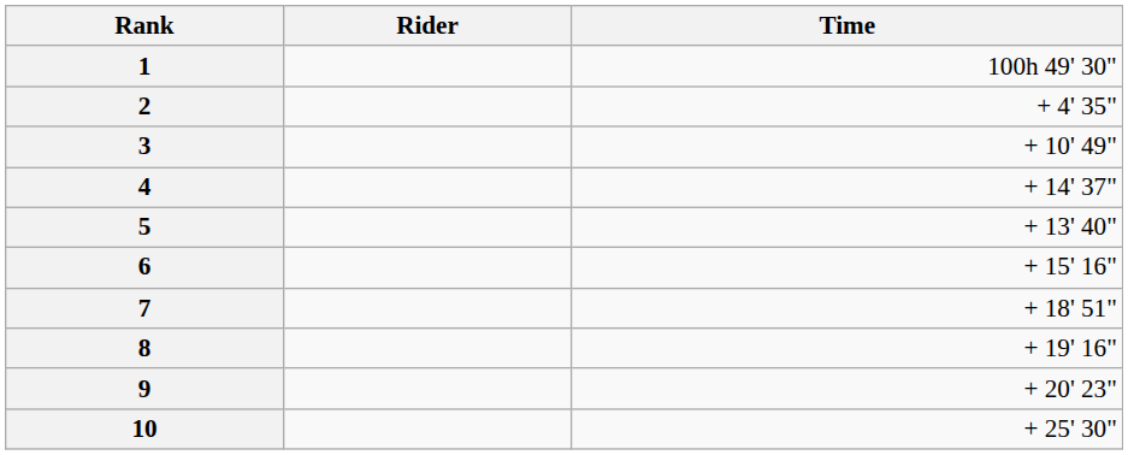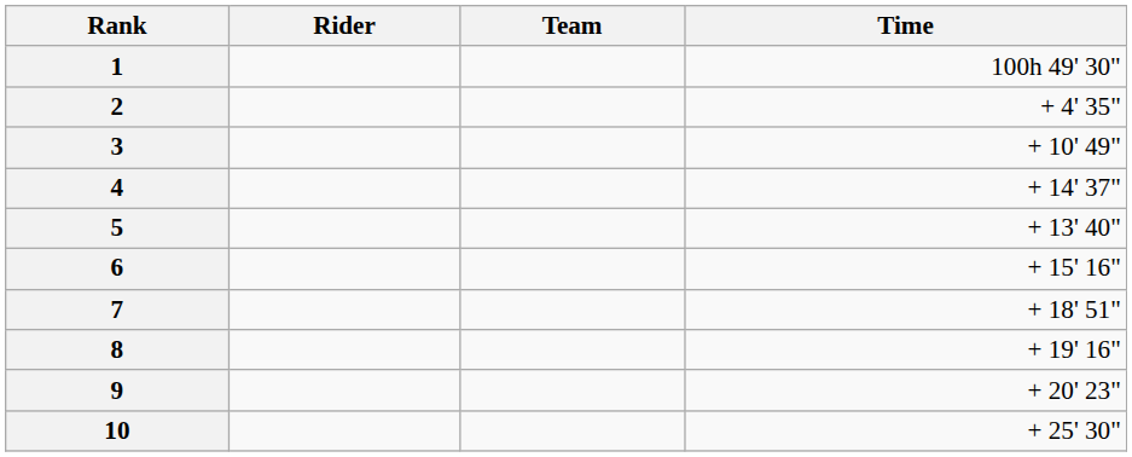 <table class="wikitable" style="width:44em;margin-bottom:0;">
 <tr>
 <th scope="col">Rank</th>
 <th scope="col">Rider</th>
+<th scope="col">Team</th>
 <th scope="col">Time</th>
 </tr>
 <tr>
 <th scope="row">1</th>
 <td> </td>
+<td></td>
 <td style="text-align:right;">100h 49' 30"</td>
 </tr>
 <tr>
 <th scope="row">2</th>
 <td> </td>
+<td></td>
 <td style="text-align:right;">+ 4' 35"</td>
 </tr>
 <tr>
 <th scope="row">3</th>
+<td></td>
 <td></td>
 <td style="text-align:right;">+ 10' 49"</td>
 </tr>
 <tr>
 <th scope="row">4</th>
 <td></td>
+<td></td>
 <td style="text-align:right;">+ 14' 37"</td>
 </tr>
 <tr>
 <th scope="row">5</th>
+<td></td>
 <td></td>
 <td style="text-align:right;">+ 13' 40"</td>
 </tr>
 <tr>
 <th scope="row">6</th>
 <td></td>
+<td></td>
 <td style="text-align:right;">+ 15' 16"</td>
 </tr>
 <tr>
 <th scope="row">7</th>
+<td></td>
 <td></td>
 <td style="text-align:right;">+ 18' 51"</td>
 </tr>
 <tr>
 <th scope="row">8</th>
 <td></td>
+<td></td>
 <td style="text-align:right;">+ 19' 16"</td>
 </tr>
 <tr>
 <th scope="row">9</th>
+<td></td>
 <td></td>
 <td style="text-align:right;">+ 20' 23"</td>
 </tr>
 <tr>
 <th scope="row">10</th>
 <td></td>
+<td></td>
 <td style="text-align:right;">+ 25' 30"</td>
 </tr>
 </table>
